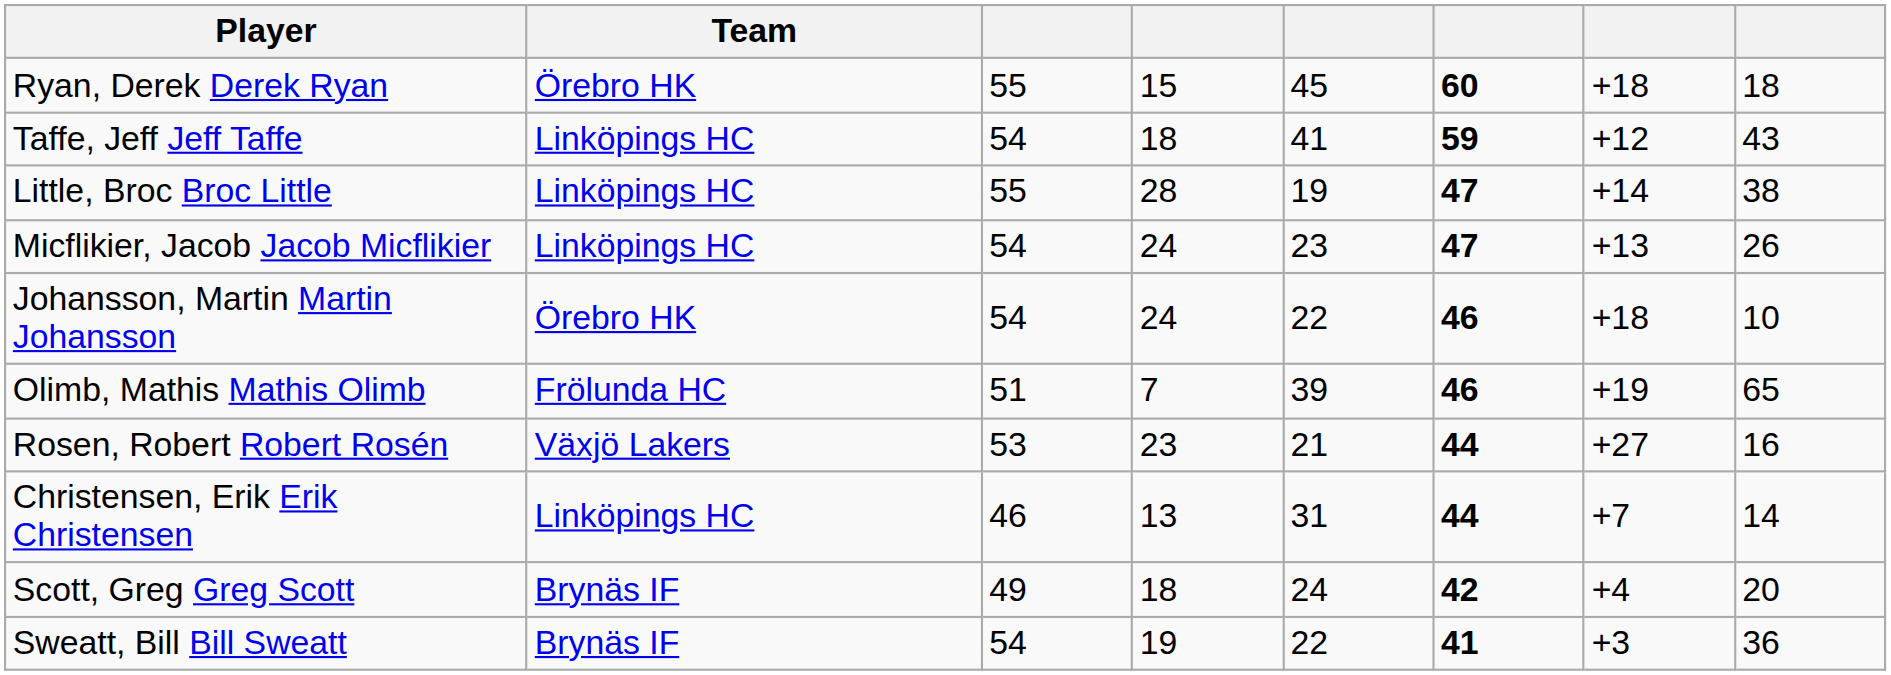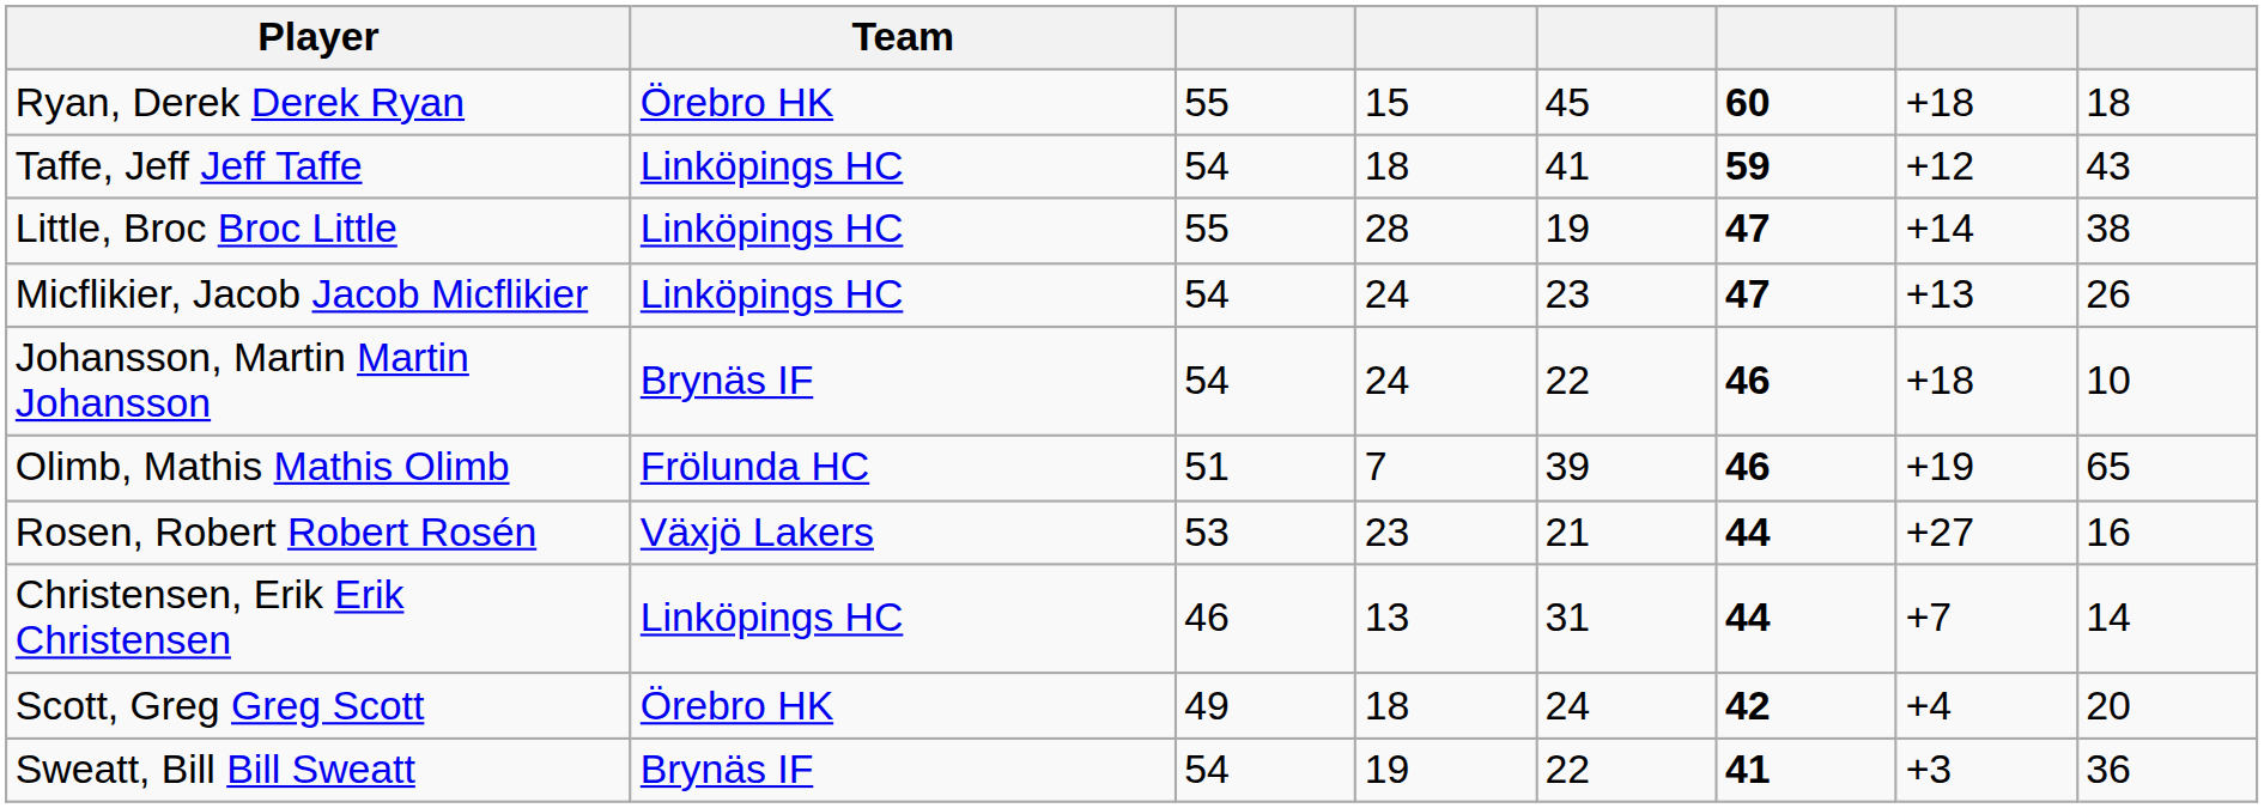 <table class="wikitable sortable">
 <tr>
 <th style="width: 15em;">Player</th>
 <th style="width: 13em;">Team</th>
 <th style="width: 4em;"></th>
 <th style="width: 4em;"></th>
 <th style="width: 4em;"></th>
 <th style="width: 4em;"></th>
 <th style="width: 4em;"></th>
 <th style="width: 4em;"></th>
 </tr>
 <tr>
 <td><span>Ryan, Derek</span> <a href='#'>Derek Ryan</a></td>
 <td><a href='#'>Örebro HK</a></td>
 <td>55</td>
 <td>15</td>
 <td>45</td>
 <td><strong>60</strong></td>
 <td>+18</td>
 <td>18</td>
 </tr>
 <tr>
 <td><span>Taffe, Jeff</span> <a href='#'>Jeff Taffe</a></td>
 <td><a href='#'>Linköpings HC</a></td>
 <td>54</td>
 <td>18</td>
 <td>41</td>
 <td><strong>59</strong></td>
 <td>+12</td>
 <td>43</td>
 </tr>
 <tr>
 <td><span>Little, Broc</span> <a href='#'>Broc Little</a></td>
 <td><a href='#'>Linköpings HC</a></td>
 <td>55</td>
 <td>28</td>
 <td>19</td>
 <td><strong>47</strong></td>
 <td>+14</td>
 <td>38</td>
 </tr>
 <tr>
 <td><span>Micflikier, Jacob</span> <a href='#'>Jacob Micflikier</a></td>
 <td><a href='#'>Linköpings HC</a></td>
 <td>54</td>
 <td>24</td>
 <td>23</td>
 <td><strong>47</strong></td>
 <td>+13</td>
 <td>26</td>
 </tr>
 <tr>
 <td><span>Johansson, Martin</span> <a href='#'>Martin Johansson</a></td>
-<td><a href='#'>Örebro HK</a></td>
+<td><a href='#'>Brynäs IF</a></td>
 <td>54</td>
 <td>24</td>
 <td>22</td>
 <td><strong>46</strong></td>
 <td>+18</td>
 <td>10</td>
 </tr>
 <tr>
 <td><span>Olimb, Mathis</span> <a href='#'>Mathis Olimb</a></td>
 <td><a href='#'>Frölunda HC</a></td>
 <td>51</td>
 <td>7</td>
 <td>39</td>
 <td><strong>46</strong></td>
 <td>+19</td>
 <td>65</td>
 </tr>
 <tr>
 <td><span>Rosen, Robert</span> <a href='#'>Robert Rosén</a></td>
 <td><a href='#'>Växjö Lakers</a></td>
 <td>53</td>
 <td>23</td>
 <td>21</td>
 <td><strong>44</strong></td>
 <td>+27</td>
 <td>16</td>
 </tr>
 <tr>
 <td><span>Christensen, Erik</span> <a href='#'>Erik Christensen</a></td>
 <td><a href='#'>Linköpings HC</a></td>
 <td>46</td>
 <td>13</td>
 <td>31</td>
 <td><strong>44</strong></td>
 <td>+7</td>
 <td>14</td>
 </tr>
 <tr>
 <td><span>Scott, Greg</span> <a href='#'>Greg Scott</a></td>
-<td><a href='#'>Brynäs IF</a></td>
+<td><a href='#'>Örebro HK</a></td>
 <td>49</td>
 <td>18</td>
 <td>24</td>
 <td><strong>42</strong></td>
 <td>+4</td>
 <td>20</td>
 </tr>
 <tr>
 <td><span>Sweatt, Bill</span> <a href='#'>Bill Sweatt</a></td>
 <td><a href='#'>Brynäs IF</a></td>
 <td>54</td>
 <td>19</td>
 <td>22</td>
 <td><strong>41</strong></td>
 <td>+3</td>
 <td>36</td>
 </tr>
 </table>
